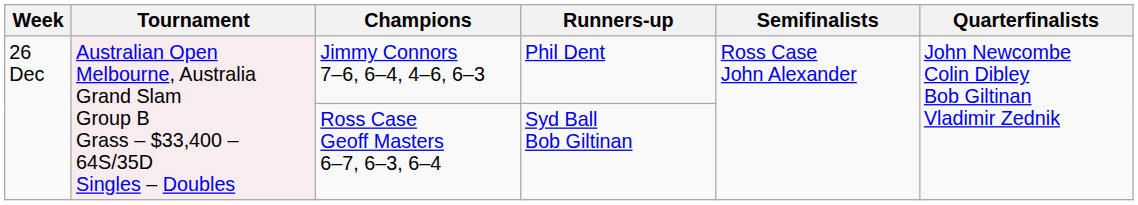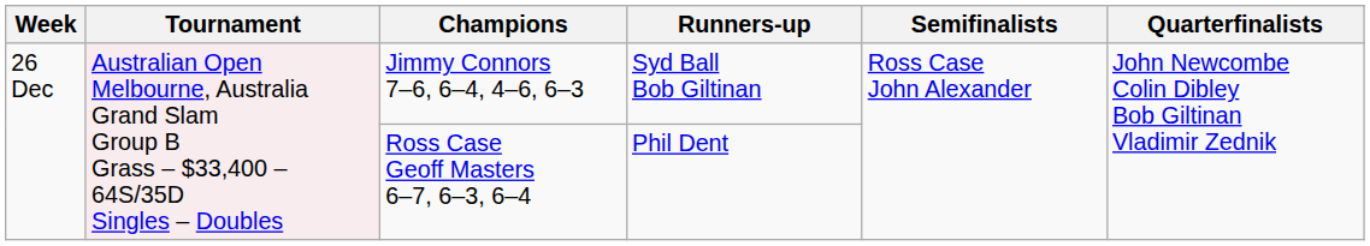 <table class=wikitable style=font-size:95%>
 <tr>
 <th style="width:48px;">Week</th>
 <th style="width:250px;">Tournament</th>
 <th style="width:200px;">Champions</th>
 <th style="width:200px;">Runners-up</th>
 <th style="width:190px;">Semifinalists</th>
 <th style="width:190px;">Quarterfinalists</th>
 </tr>
 <tr valign=top>
 <td rowspan=2>26 Dec</td>
 <td style="background:#F8ECEF;" rowspan="2"><a href='#'>Australian Open</a><br> <a href='#'>Melbourne</a>, Australia <br> Grand Slam <br> Group B <br> Grass – $33,400 – 64S/35D <br> <a href='#'>Singles</a> – <a href='#'>Doubles</a></td>
 <td> <a href='#'>Jimmy Connors</a> <br> 7–6, 6–4, 4–6, 6–3</td>
-<td> <a href='#'>Phil Dent</a></td>
+<td> <a href='#'>Syd Ball</a> <br>  <a href='#'>Bob Giltinan</a></td>
 <td rowspan=2> <a href='#'>Ross Case</a> <br>  <a href='#'>John Alexander</a></td>
 <td rowspan=2> <a href='#'>John Newcombe</a> <br>  <a href='#'>Colin Dibley</a> <br>  <a href='#'>Bob Giltinan</a> <br>  <a href='#'>Vladimir Zednik</a></td>
 </tr>
 <tr valign=top>
 <td> <a href='#'>Ross Case</a> <br>  <a href='#'>Geoff Masters</a> <br> 6–7, 6–3, 6–4</td>
-<td> <a href='#'>Syd Ball</a> <br>  <a href='#'>Bob Giltinan</a></td>
+<td> <a href='#'>Phil Dent</a></td>
 </tr>
 </table>
